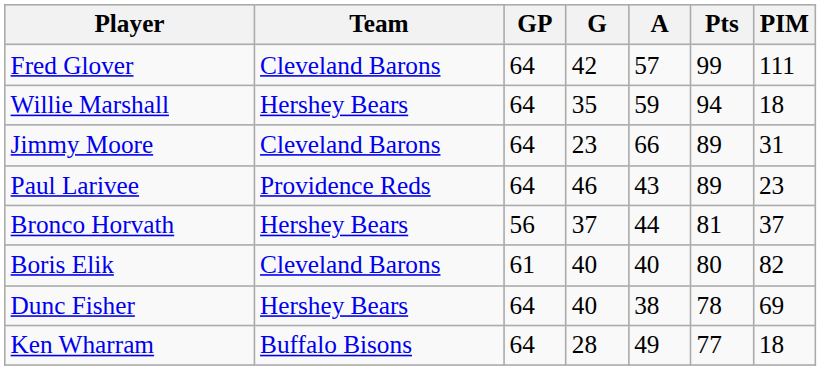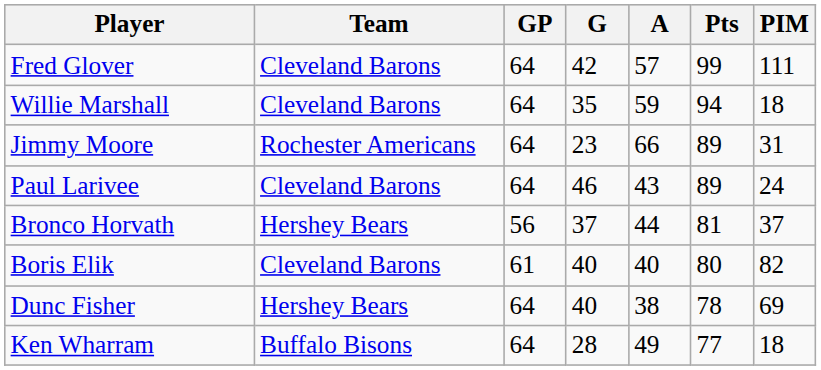 <table class="wikitable">
 <tr>
 <th bgcolor="#DDDDFF" width="30%">Player</th>
 <th bgcolor="#DDDDFF" width="30%">Team</th>
 <th bgcolor="#DDDDFF" width="7.5%">GP</th>
 <th bgcolor="#DDDDFF" width="7.5%">G</th>
 <th bgcolor="#DDDDFF" width="7.5%">A</th>
 <th bgcolor="#DDDDFF" width="7.5%">Pts</th>
 <th bgcolor="#DDDDFF" width="7.5%">PIM</th>
 </tr>
 <tr>
 <td><a href='#'>Fred Glover</a></td>
 <td><a href='#'>Cleveland Barons</a></td>
 <td>64</td>
 <td>42</td>
 <td>57</td>
 <td>99</td>
 <td>111</td>
 </tr>
 <tr>
 <td><a href='#'>Willie Marshall</a></td>
-<td><a href='#'>Hershey Bears</a></td>
+<td><a href='#'>Cleveland Barons</a></td>
 <td>64</td>
 <td>35</td>
 <td>59</td>
 <td>94</td>
 <td>18</td>
 </tr>
 <tr>
 <td><a href='#'>Jimmy Moore</a></td>
-<td><a href='#'>Cleveland Barons</a></td>
+<td><a href='#'>Rochester Americans</a></td>
 <td>64</td>
 <td>23</td>
 <td>66</td>
 <td>89</td>
 <td>31</td>
 </tr>
 <tr>
 <td><a href='#'>Paul Larivee</a></td>
-<td><a href='#'>Providence Reds</a></td>
+<td><a href='#'>Cleveland Barons</a></td>
 <td>64</td>
 <td>46</td>
 <td>43</td>
 <td>89</td>
-<td>23</td>
+<td>24</td>
 </tr>
 <tr>
 <td><a href='#'>Bronco Horvath</a></td>
 <td><a href='#'>Hershey Bears</a></td>
 <td>56</td>
 <td>37</td>
 <td>44</td>
 <td>81</td>
 <td>37</td>
 </tr>
 <tr>
 <td><a href='#'>Boris Elik</a></td>
 <td><a href='#'>Cleveland Barons</a></td>
 <td>61</td>
 <td>40</td>
 <td>40</td>
 <td>80</td>
 <td>82</td>
 </tr>
 <tr>
 <td><a href='#'>Dunc Fisher</a></td>
 <td><a href='#'>Hershey Bears</a></td>
 <td>64</td>
 <td>40</td>
 <td>38</td>
 <td>78</td>
 <td>69</td>
 </tr>
 <tr>
 <td><a href='#'>Ken Wharram</a></td>
 <td><a href='#'>Buffalo Bisons</a></td>
 <td>64</td>
 <td>28</td>
 <td>49</td>
 <td>77</td>
 <td>18</td>
 </tr>
 </table>
